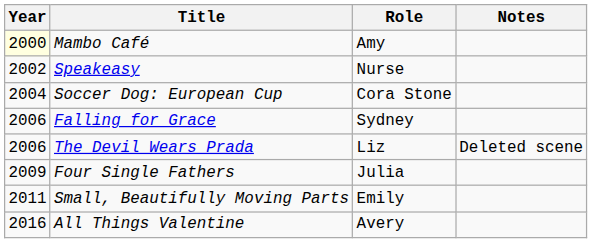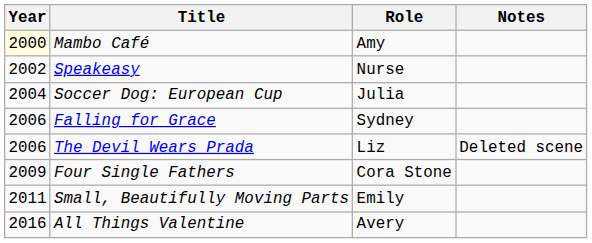 <table class="wikitable sortable">
 <tr>
 <th>Year</th>
 <th>Title</th>
 <th>Role</th>
 <th class="unsortable">Notes</th>
 </tr>
 <tr>
 <td style="background: lightyellow;">2000</td>
 <td><em>Mambo Café</em></td>
 <td>Amy</td>
 <td></td>
 </tr>
 <tr>
 <td>2002</td>
 <td><em><a href='#'>Speakeasy</a></em></td>
 <td>Nurse</td>
 <td></td>
 </tr>
 <tr>
 <td>2004</td>
 <td><em>Soccer Dog: European Cup</em></td>
-<td>Cora Stone</td>
+<td>Julia</td>
 <td></td>
 </tr>
 <tr>
 <td>2006</td>
 <td><em><a href='#'>Falling for Grace</a></em></td>
 <td>Sydney</td>
 <td></td>
 </tr>
 <tr>
 <td>2006</td>
 <td><em><a href='#'>The Devil Wears Prada</a></em></td>
 <td>Liz</td>
 <td>Deleted scene</td>
 </tr>
 <tr>
 <td>2009</td>
 <td><em>Four Single Fathers</em></td>
-<td>Julia</td>
+<td>Cora Stone</td>
 <td></td>
 </tr>
 <tr>
 <td>2011</td>
 <td><em>Small, Beautifully Moving Parts</em></td>
 <td>Emily</td>
 <td></td>
 </tr>
 <tr>
 <td>2016</td>
 <td><em>All Things Valentine</em></td>
 <td>Avery</td>
 <td></td>
 </tr>
 </table>
